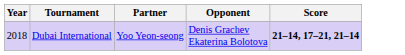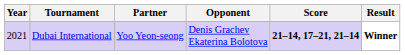 <table class="sortable wikitable" style="font-size: 90%;">
 <tr>
 <th>Year</th>
 <th>Tournament</th>
 <th>Partner</th>
 <th>Opponent</th>
 <th>Score</th>
+<th>Result</th>
 </tr>
 <tr style="background:#D8CEF6">
-<td align="center">2018</td>
+<td align="center">2021</td>
 <td align="left"><a href='#'>Dubai International</a></td>
 <td align="left"> <a href='#'>Yoo Yeon-seong</a></td>
 <td align="left"> <a href='#'>Denis Grachev</a> <br>  <a href='#'>Ekaterina Bolotova</a></td>
 <td align="left"><strong>21–14, 17–21, 21–14</strong></td>
+<td style="text-align:left; background:white"> <strong>Winner</strong></td>
 </tr>
 </table>
